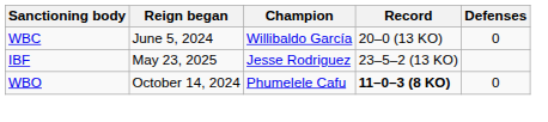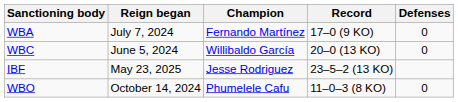 <table class="wikitable">
 <tr>
 <th>Sanctioning body</th>
 <th>Reign began</th>
 <th>Champion</th>
 <th>Record</th>
 <th>Defenses</th>
+</tr>
+<tr>
+<td><a href='#'>WBA</a></td>
+<td>July 7, 2024</td>
+<td><a href='#'>Fernando Martínez</a></td>
+<td>17–0 (9 KO)</td>
+<td align=center>0</td>
 </tr>
 <tr>
 <td><a href='#'>WBC</a></td>
 <td>June 5, 2024</td>
 <td><a href='#'>Willibaldo García</a></td>
 <td>20–0 (13 KO)</td>
 <td align=center>0</td>
 </tr>
 <tr>
 <td><a href='#'>IBF</a></td>
 <td>May 23, 2025</td>
 <td><a href='#'>Jesse Rodriguez</a></td>
 <td>23–5–2 (13 KO)</td>
 <td align=center></td>
 </tr>
 <tr>
 <td><a href='#'>WBO</a></td>
 <td>October 14, 2024</td>
 <td><a href='#'>Phumelele Cafu</a></td>
-<td><strong>11–0–3 (8 KO)</strong></td>
+<td>11–0–3 (8 KO)</td>
 <td align=center>0</td>
 </tr>
 </table>
